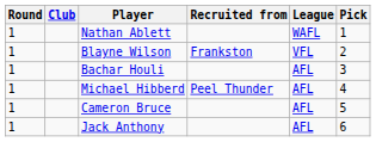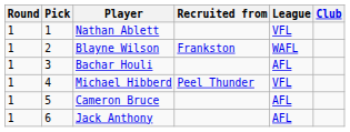 <table class="wikitable sortable">
 <tr>
 <th>Round</th>
-<th><a href='#'>Club</a></th>
+<th>Pick</th>
 <th>Player</th>
 <th>Recruited from</th>
 <th>League</th>
-<th>Pick</th>
+<th><a href='#'>Club</a></th>
 </tr>
 <tr>
 <td>1</td>
-<td></td>
+<td>1</td>
 <td><a href='#'>Nathan Ablett</a></td>
 <td></td>
-<td><a href='#'>WAFL</a></td>
-<td>1</td>
+<td><a href='#'>VFL</a></td>
+<td></td>
 </tr>
 <tr>
 <td>1</td>
-<td></td>
+<td>2</td>
 <td><a href='#'>Blayne Wilson</a></td>
 <td><a href='#'>Frankston</a></td>
-<td><a href='#'>VFL</a></td>
-<td>2</td>
+<td><a href='#'>WAFL</a></td>
+<td></td>
 </tr>
 <tr>
 <td>1</td>
-<td></td>
+<td>3</td>
 <td><a href='#'>Bachar Houli</a></td>
 <td></td>
 <td><a href='#'>AFL</a></td>
-<td>3</td>
+<td></td>
 </tr>
 <tr>
 <td>1</td>
-<td></td>
+<td>4</td>
 <td><a href='#'>Michael Hibberd</a></td>
 <td><a href='#'>Peel Thunder</a></td>
-<td><a href='#'>AFL</a></td>
-<td>4</td>
+<td><a href='#'>VFL</a></td>
+<td></td>
 </tr>
 <tr>
 <td>1</td>
-<td></td>
+<td>5</td>
 <td><a href='#'>Cameron Bruce</a></td>
 <td></td>
 <td><a href='#'>AFL</a></td>
-<td>5</td>
+<td></td>
 </tr>
 <tr>
 <td>1</td>
-<td></td>
+<td>6</td>
 <td><a href='#'>Jack Anthony</a></td>
 <td></td>
 <td><a href='#'>AFL</a></td>
-<td>6</td>
+<td></td>
 </tr>
 </table>
